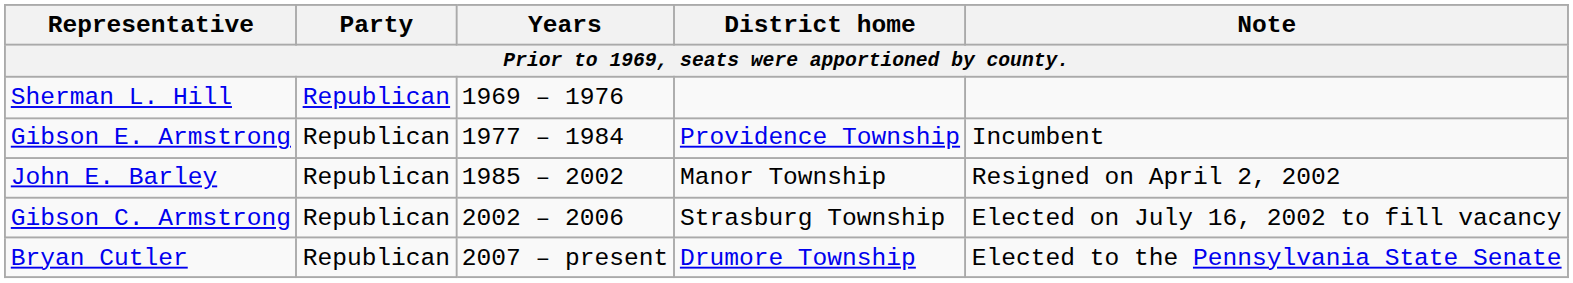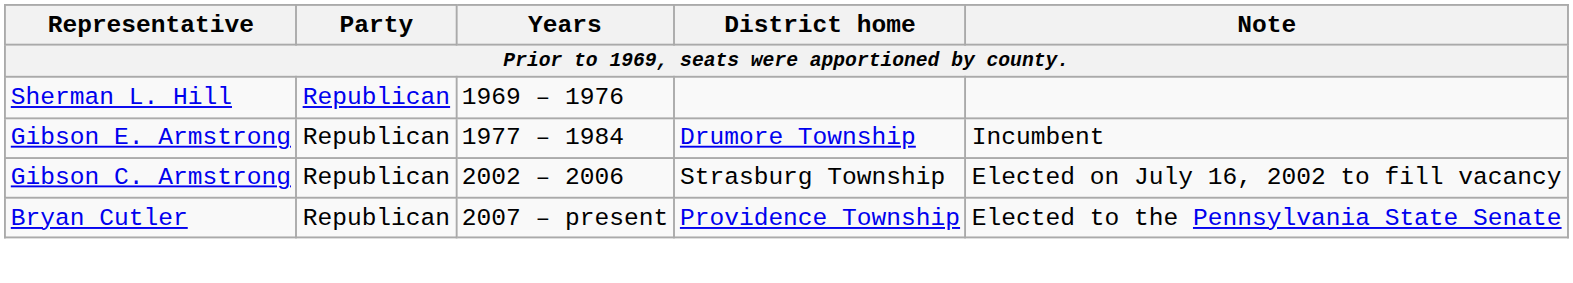 <table class=wikitable>
 <tr valign=bottom>
 <th>Representative</th>
 <th>Party</th>
 <th>Years</th>
 <th>District home</th>
 <th>Note</th>
 </tr>
 <tr>
 <th colspan=5 style="font-size: 80%;"><em>Prior to 1969, seats were apportioned by county.</em></th>
 </tr>
 <tr>
 <td><a href='#'>Sherman L. Hill</a></td>
 <td><a href='#'>Republican</a></td>
 <td>1969 – 1976</td>
 <td></td>
 <td></td>
 </tr>
 <tr>
 <td><a href='#'>Gibson E. Armstrong</a></td>
 <td>Republican</td>
 <td>1977 – 1984</td>
-<td><a href='#'>Providence Township</a></td>
+<td><a href='#'>Drumore Township</a></td>
 <td>Incumbent</td>
-</tr>
-<tr>
-<td><a href='#'>John E. Barley</a></td>
-<td>Republican</td>
-<td>1985 – 2002</td>
-<td>Manor Township</td>
-<td>Resigned on April 2, 2002</td>
 </tr>
 <tr>
 <td><a href='#'>Gibson C. Armstrong</a></td>
 <td>Republican</td>
 <td>2002 – 2006</td>
 <td>Strasburg Township</td>
 <td>Elected on July 16, 2002 to fill vacancy</td>
 </tr>
 <tr>
 <td><a href='#'>Bryan Cutler</a></td>
 <td>Republican</td>
 <td>2007 – present</td>
-<td><a href='#'>Drumore Township</a></td>
+<td><a href='#'>Providence Township</a></td>
 <td>Elected to the <a href='#'>Pennsylvania State Senate</a></td>
 </tr>
 </table>
